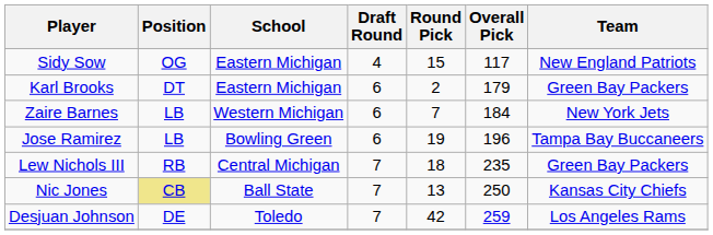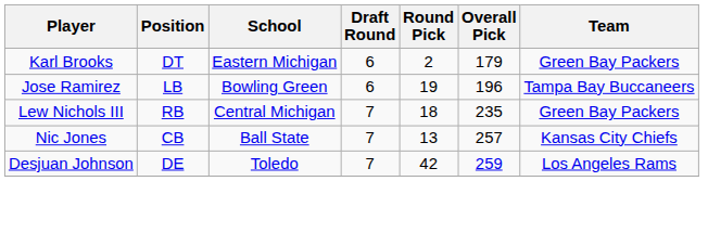 <table class="wikitable sortable" border="1" style="text-align: center;">
 <tr>
 <th>Player</th>
 <th>Position</th>
 <th>School</th>
 <th>Draft<br>Round</th>
 <th>Round<br>Pick</th>
 <th>Overall<br>Pick</th>
 <th>Team</th>
 </tr>
 <tr>
-<td><a href='#'>Sidy Sow</a></td>
-<td><a href='#'>OG</a></td>
-<td><a href='#'>Eastern Michigan</a></td>
-<td>4</td>
-<td>15</td>
-<td>117</td>
-<td><a href='#'>New England Patriots</a></td>
-</tr>
-<tr>
 <td><a href='#'>Karl Brooks</a></td>
 <td><a href='#'>DT</a></td>
 <td><a href='#'>Eastern Michigan</a></td>
 <td>6</td>
 <td>2</td>
 <td>179</td>
 <td><a href='#'>Green Bay Packers</a></td>
-</tr>
-<tr>
-<td><a href='#'>Zaire Barnes</a></td>
-<td><a href='#'>LB</a></td>
-<td><a href='#'>Western Michigan</a></td>
-<td>6</td>
-<td>7</td>
-<td>184</td>
-<td><a href='#'>New York Jets</a></td>
 </tr>
 <tr>
 <td><a href='#'>Jose Ramirez</a></td>
 <td><a href='#'>LB</a></td>
 <td><a href='#'>Bowling Green</a></td>
 <td>6</td>
 <td>19</td>
 <td>196</td>
 <td><a href='#'>Tampa Bay Buccaneers</a></td>
 </tr>
 <tr>
 <td><a href='#'>Lew Nichols III</a></td>
 <td><a href='#'>RB</a></td>
 <td><a href='#'>Central Michigan</a></td>
 <td>7</td>
 <td>18</td>
 <td>235</td>
 <td><a href='#'>Green Bay Packers</a></td>
 </tr>
 <tr>
 <td><a href='#'>Nic Jones</a></td>
-<td style="background: khaki;"><a href='#'>CB</a></td>
+<td><a href='#'>CB</a></td>
 <td><a href='#'>Ball State</a></td>
 <td>7</td>
 <td>13</td>
-<td>250</td>
+<td>257</td>
 <td><a href='#'>Kansas City Chiefs</a></td>
 </tr>
 <tr>
 <td><a href='#'>Desjuan Johnson</a></td>
 <td><a href='#'>DE</a></td>
 <td><a href='#'>Toledo</a></td>
 <td>7</td>
 <td>42</td>
 <td><a href='#'>259</a></td>
 <td><a href='#'>Los Angeles Rams</a></td>
 </tr>
 <tr>
 </tr>
 </table>
